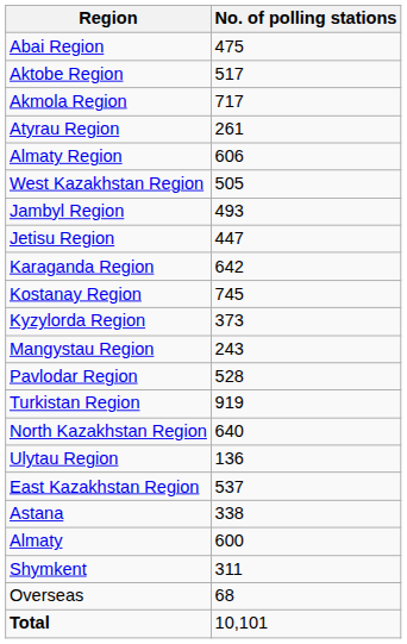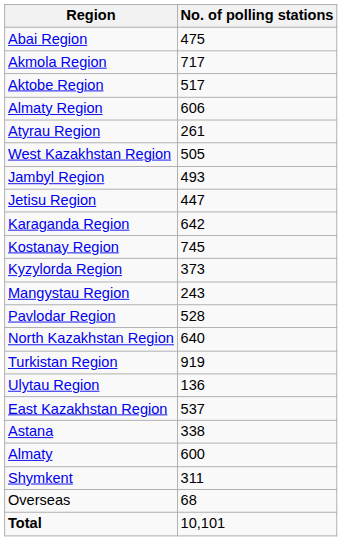 <table class="wikitable sortable" style="margin-left: auto; margin-right: auto; border: none;">
 <tr>
 <th scope="col">Region</th>
 <th scope="col">No. of polling stations</th>
 </tr>
 <tr>
 <td><a href='#'>Abai Region</a></td>
 <td>475</td>
 </tr>
 <tr>
+<td><a href='#'>Akmola Region</a></td>
+<td>717</td>
+</tr>
+<tr>
 <td><a href='#'>Aktobe Region</a></td>
 <td>517</td>
 </tr>
 <tr>
-<td><a href='#'>Akmola Region</a></td>
-<td>717</td>
+<td><a href='#'>Almaty Region</a></td>
+<td>606</td>
 </tr>
 <tr>
 <td><a href='#'>Atyrau Region</a></td>
 <td>261</td>
-</tr>
-<tr>
-<td><a href='#'>Almaty Region</a></td>
-<td>606</td>
 </tr>
 <tr>
 <td><a href='#'>West Kazakhstan Region</a></td>
 <td>505</td>
 </tr>
 <tr>
 <td><a href='#'>Jambyl Region</a></td>
 <td>493</td>
 </tr>
 <tr>
 <td><a href='#'>Jetisu Region</a></td>
 <td>447</td>
 </tr>
 <tr>
 <td><a href='#'>Karaganda Region</a></td>
 <td>642</td>
 </tr>
 <tr>
 <td><a href='#'>Kostanay Region</a></td>
 <td>745</td>
 </tr>
 <tr>
 <td><a href='#'>Kyzylorda Region</a></td>
 <td>373</td>
 </tr>
 <tr>
 <td><a href='#'>Mangystau Region</a></td>
 <td>243</td>
 </tr>
 <tr>
 <td><a href='#'>Pavlodar Region</a></td>
 <td>528</td>
 </tr>
 <tr>
+<td><a href='#'>North Kazakhstan Region</a></td>
+<td>640</td>
+</tr>
+<tr>
 <td><a href='#'>Turkistan Region</a></td>
 <td>919</td>
-</tr>
-<tr>
-<td><a href='#'>North Kazakhstan Region</a></td>
-<td>640</td>
 </tr>
 <tr>
 <td><a href='#'>Ulytau Region</a></td>
 <td>136</td>
 </tr>
 <tr>
 <td><a href='#'>East Kazakhstan Region</a></td>
 <td>537</td>
 </tr>
 <tr>
 <td><a href='#'>Astana</a></td>
 <td>338</td>
 </tr>
 <tr>
 <td><a href='#'>Almaty</a></td>
 <td>600</td>
 </tr>
 <tr>
 <td><a href='#'>Shymkent</a></td>
 <td>311</td>
 </tr>
 <tr>
 <td>Overseas</td>
 <td>68</td>
 </tr>
 <tr>
 <td><strong>Total</strong></td>
 <td>10,101</td>
 </tr>
 </table>
